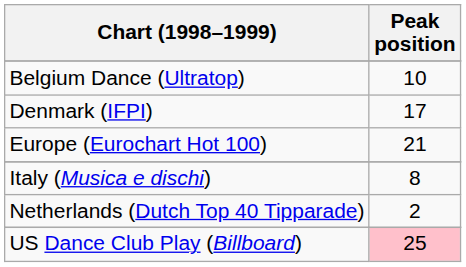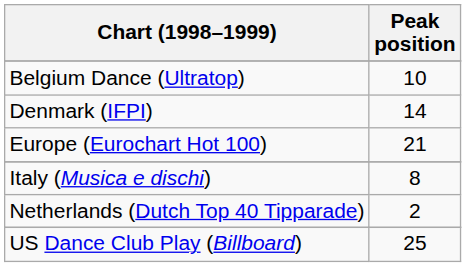 <table class="wikitable sortable">
 <tr>
 <th>Chart (1998–1999)</th>
 <th>Peak<br>position</th>
 </tr>
 <tr>
 </tr>
 <tr>
 <td>Belgium Dance (<a href='#'>Ultratop</a>)</td>
 <td align="center">10</td>
 </tr>
 <tr>
 <td>Denmark (<a href='#'>IFPI</a>)</td>
-<td align="center">17</td>
+<td align="center">14</td>
 </tr>
 <tr>
 <td>Europe (<a href='#'>Eurochart Hot 100</a>)</td>
 <td align="center">21</td>
 </tr>
 <tr>
 </tr>
 <tr>
 </tr>
 <tr>
 </tr>
 <tr>
 </tr>
 <tr>
 <td>Italy (<em><a href='#'>Musica e dischi</a></em>)</td>
 <td align="center">8</td>
 </tr>
 <tr>
 <td>Netherlands (<a href='#'>Dutch Top 40 Tipparade</a>)</td>
 <td align="center">2</td>
 </tr>
 <tr>
 </tr>
 <tr>
 </tr>
 <tr>
 </tr>
 <tr>
 </tr>
 <tr>
 <td>US <a href='#'>Dance Club Play</a> (<em><a href='#'>Billboard</a></em>)</td>
-<td align="center" style="background: pink;">25</td>
+<td align="center">25</td>
 </tr>
 </table>
